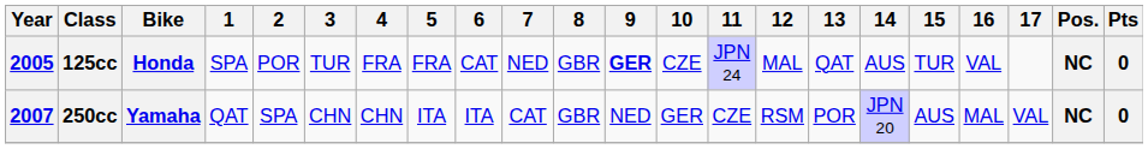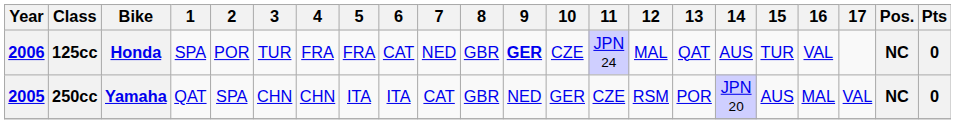 <table class="wikitable" style="text-align:center">
 <tr>
 <th>Year</th>
 <th>Class</th>
 <th>Bike</th>
 <th>1</th>
 <th>2</th>
 <th>3</th>
 <th>4</th>
 <th>5</th>
 <th>6</th>
 <th>7</th>
 <th>8</th>
 <th>9</th>
 <th>10</th>
 <th>11</th>
 <th>12</th>
 <th>13</th>
 <th>14</th>
 <th>15</th>
 <th>16</th>
 <th>17</th>
 <th>Pos.</th>
 <th>Pts</th>
 </tr>
 <tr>
-<th><a href='#'>2005</a></th>
+<th><a href='#'>2006</a></th>
 <th>125cc</th>
 <th><a href='#'>Honda</a></th>
 <td><a href='#'>SPA</a></td>
 <td><a href='#'>POR</a></td>
 <td><a href='#'>TUR</a></td>
 <td><a href='#'>FRA</a></td>
 <td><a href='#'>FRA</a></td>
 <td><a href='#'>CAT</a></td>
 <td><a href='#'>NED</a></td>
 <td><a href='#'>GBR</a></td>
 <td><strong><a href='#'>GER</a></strong></td>
 <td><a href='#'>CZE</a></td>
 <td style="background:#CFCFFF;"><a href='#'>JPN</a><br><small>24</small></td>
 <td><a href='#'>MAL</a></td>
 <td><a href='#'>QAT</a></td>
 <td><a href='#'>AUS</a></td>
 <td><a href='#'>TUR</a></td>
 <td><a href='#'>VAL</a></td>
 <td></td>
 <th>NC</th>
 <th>0</th>
 </tr>
 <tr>
-<th><a href='#'>2007</a></th>
+<th><a href='#'>2005</a></th>
 <th>250cc</th>
 <th><a href='#'>Yamaha</a></th>
 <td><a href='#'>QAT</a></td>
 <td><a href='#'>SPA</a></td>
 <td><a href='#'>CHN</a></td>
 <td><a href='#'>CHN</a></td>
 <td><a href='#'>ITA</a></td>
 <td><a href='#'>ITA</a></td>
 <td><a href='#'>CAT</a></td>
 <td><a href='#'>GBR</a></td>
 <td><a href='#'>NED</a></td>
 <td><a href='#'>GER</a></td>
 <td><a href='#'>CZE</a></td>
 <td><a href='#'>RSM</a></td>
 <td><a href='#'>POR</a></td>
 <td style="background:#CFCFFF;"><a href='#'>JPN</a><br><small>20</small></td>
 <td><a href='#'>AUS</a></td>
 <td><a href='#'>MAL</a></td>
 <td><a href='#'>VAL</a></td>
 <th>NC</th>
 <th>0</th>
 </tr>
 <tr>
 </tr>
 </table>
